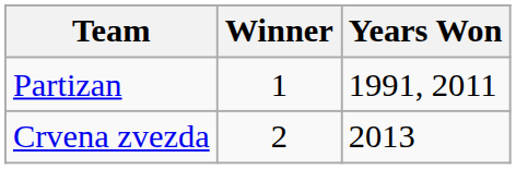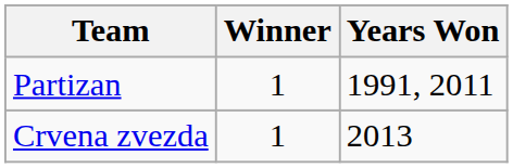 <table class="wikitable">
 <tr>
 <th>Team</th>
 <th>Winner</th>
 <th>Years Won</th>
 </tr>
 <tr>
 <td><a href='#'>Partizan</a></td>
 <td align=center>1</td>
 <td>1991, 2011</td>
 </tr>
 <tr>
 <td><a href='#'>Crvena zvezda</a></td>
-<td align=center>2</td>
+<td align=center>1</td>
 <td>2013</td>
 </tr>
 </table>
